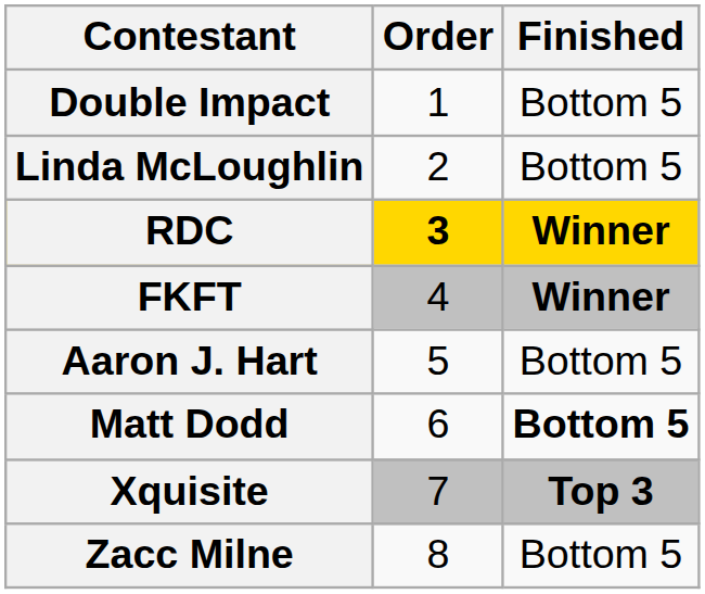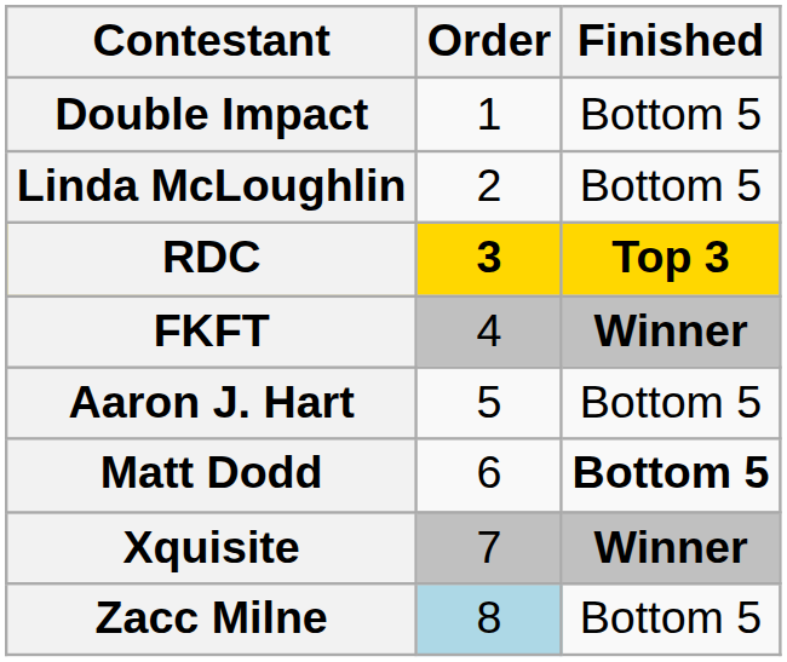 <table class="wikitable sortable plainrowheaders" style="text-align:center;">
 <tr>
 <th " class="unsortable style="width:15em;">Contestant</th>
 <th data-sort-type="number" style="width:1em;">Order</th>
 <th data-sort-type="number">Finished</th>
 </tr>
 <tr>
 <th scope="row">Double Impact</th>
 <td>1</td>
 <td>Bottom 5</td>
 </tr>
 <tr>
 <th scope="row">Linda McLoughlin</th>
 <td>2</td>
 <td>Bottom 5</td>
 </tr>
 <tr bgcolor=gold>
 <th scope="row"><strong>RDC</strong></th>
 <td><strong>3</strong></td>
-<td><strong>Winner</strong></td>
+<td><strong>Top 3</strong></td>
 </tr>
 <tr bgcolor=silver>
 <th scope="row">FKFT</th>
 <td>4</td>
 <td><strong>Winner</strong></td>
 </tr>
 <tr>
 <th scope="row">Aaron J. Hart</th>
 <td>5</td>
 <td>Bottom 5</td>
 </tr>
 <tr>
 <th scope="row">Matt Dodd</th>
 <td>6</td>
 <td><strong>Bottom 5</strong></td>
 </tr>
 <tr bgcolor=silver>
 <th scope="row">Xquisite</th>
 <td>7</td>
-<td><strong>Top 3</strong></td>
+<td><strong>Winner</strong></td>
 </tr>
 <tr>
 <th scope="row">Zacc Milne</th>
-<td>8</td>
+<td style="background: lightblue;">8</td>
 <td>Bottom 5</td>
 </tr>
 </table>
